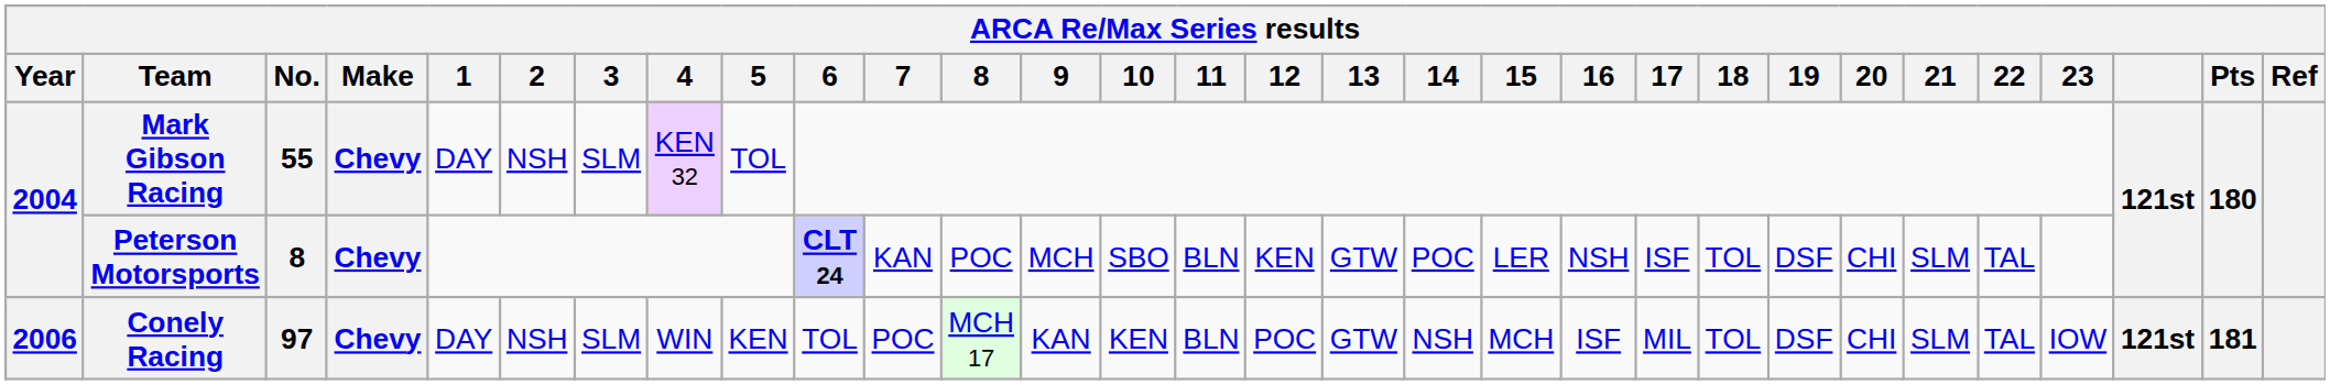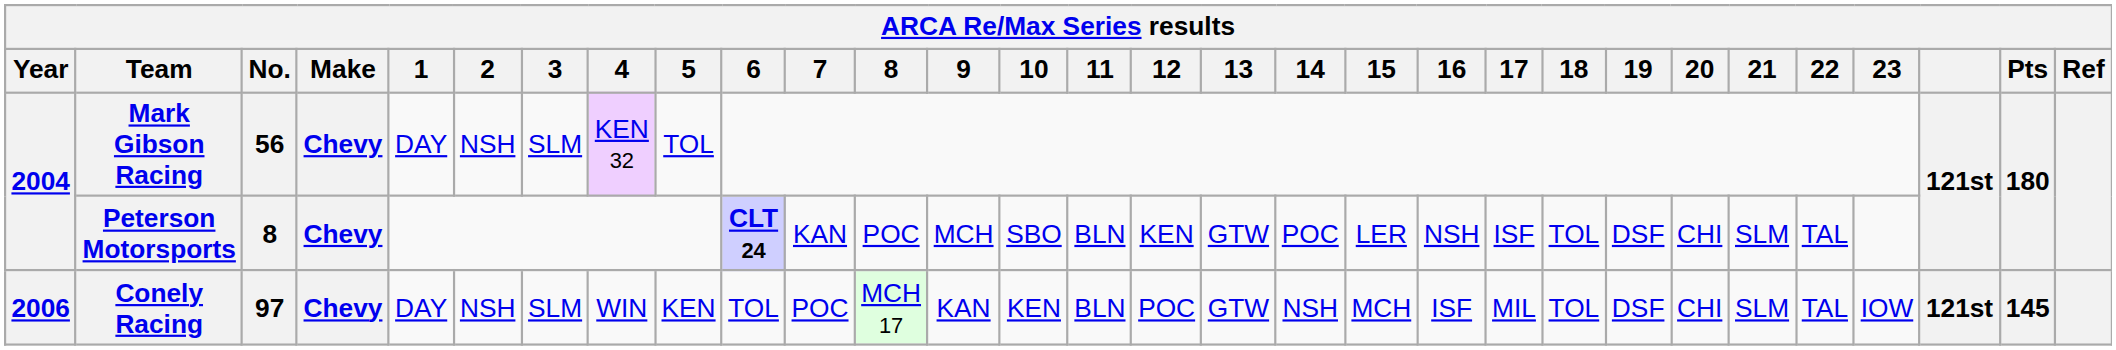 <table class="wikitable" style="text-align:center; font-size:75%">
 <tr>
 <th colspan=45><a href='#'>ARCA Re/Max Series</a> results</th>
 </tr>
 <tr>
 <th>Year</th>
 <th>Team</th>
 <th>No.</th>
 <th>Make</th>
 <th>1</th>
 <th>2</th>
 <th>3</th>
 <th>4</th>
 <th>5</th>
 <th>6</th>
 <th>7</th>
 <th>8</th>
 <th>9</th>
 <th>10</th>
 <th>11</th>
 <th>12</th>
 <th>13</th>
 <th>14</th>
 <th>15</th>
 <th>16</th>
 <th>17</th>
 <th>18</th>
 <th>19</th>
 <th>20</th>
 <th>21</th>
 <th>22</th>
 <th>23</th>
 <th></th>
 <th>Pts</th>
 <th>Ref</th>
 </tr>
 <tr>
 <th rowspan=2><a href='#'>2004</a></th>
 <th><a href='#'>Mark Gibson Racing</a></th>
-<th>55</th>
+<th>56</th>
 <th><a href='#'>Chevy</a></th>
 <td><a href='#'>DAY</a></td>
 <td><a href='#'>NSH</a></td>
 <td><a href='#'>SLM</a></td>
 <td style="background:#EFCFFF;"><a href='#'>KEN</a><br><small>32</small></td>
 <td><a href='#'>TOL</a></td>
 <td colspan=18></td>
 <th rowspan=2>121st</th>
 <th rowspan=2>180</th>
 <th rowspan=2></th>
 </tr>
 <tr>
 <th><a href='#'>Peterson Motorsports</a></th>
 <th>8</th>
 <th><a href='#'>Chevy</a></th>
 <td colspan=5></td>
 <td style="background:#CFCFFF;"><strong><a href='#'>CLT</a><br><small>24</small></strong></td>
 <td><a href='#'>KAN</a></td>
 <td><a href='#'>POC</a></td>
 <td><a href='#'>MCH</a></td>
 <td><a href='#'>SBO</a></td>
 <td><a href='#'>BLN</a></td>
 <td><a href='#'>KEN</a></td>
 <td><a href='#'>GTW</a></td>
 <td><a href='#'>POC</a></td>
 <td><a href='#'>LER</a></td>
 <td><a href='#'>NSH</a></td>
 <td><a href='#'>ISF</a></td>
 <td><a href='#'>TOL</a></td>
 <td><a href='#'>DSF</a></td>
 <td><a href='#'>CHI</a></td>
 <td><a href='#'>SLM</a></td>
 <td><a href='#'>TAL</a></td>
 <td></td>
 </tr>
 <tr>
 <th><a href='#'>2006</a></th>
 <th><a href='#'>Conely Racing</a></th>
 <th>97</th>
 <th><a href='#'>Chevy</a></th>
 <td><a href='#'>DAY</a></td>
 <td><a href='#'>NSH</a></td>
 <td><a href='#'>SLM</a></td>
 <td><a href='#'>WIN</a></td>
 <td><a href='#'>KEN</a></td>
 <td><a href='#'>TOL</a></td>
 <td><a href='#'>POC</a></td>
 <td style="background:#DFFFDF;"><a href='#'>MCH</a><br><small>17</small></td>
 <td><a href='#'>KAN</a></td>
 <td><a href='#'>KEN</a></td>
 <td><a href='#'>BLN</a></td>
 <td><a href='#'>POC</a></td>
 <td><a href='#'>GTW</a></td>
 <td><a href='#'>NSH</a></td>
 <td><a href='#'>MCH</a></td>
 <td><a href='#'>ISF</a></td>
 <td><a href='#'>MIL</a></td>
 <td><a href='#'>TOL</a></td>
 <td><a href='#'>DSF</a></td>
 <td><a href='#'>CHI</a></td>
 <td><a href='#'>SLM</a></td>
 <td><a href='#'>TAL</a></td>
 <td><a href='#'>IOW</a></td>
 <th>121st</th>
-<th>181</th>
+<th>145</th>
 <th></th>
 </tr>
 </table>
